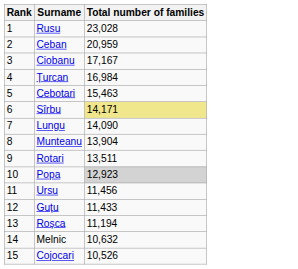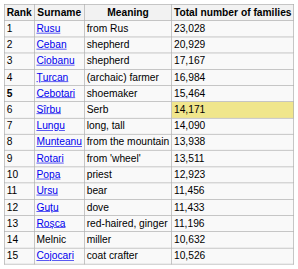 <table class="wikitable">
 <tr>
 <th>Rank</th>
 <th>Surname</th>
+<th>Meaning</th>
 <th>Total number of families</th>
 </tr>
 <tr>
 <td>1</td>
 <td><a href='#'>Rusu</a></td>
+<td>from Rus</td>
 <td>23,028</td>
 </tr>
 <tr>
 <td>2</td>
 <td><a href='#'>Ceban</a></td>
-<td>20,959</td>
+<td>shepherd</td>
+<td>20,929</td>
 </tr>
 <tr>
 <td>3</td>
 <td><a href='#'>Ciobanu</a></td>
+<td>shepherd</td>
 <td>17,167</td>
 </tr>
 <tr>
 <td>4</td>
 <td><a href='#'>Țurcan</a></td>
+<td>(archaic) farmer</td>
 <td>16,984</td>
 </tr>
 <tr>
-<td>5</td>
+<td><strong>5</strong></td>
 <td><a href='#'>Cebotari</a></td>
-<td>15,463</td>
+<td>shoemaker</td>
+<td>15,464</td>
 </tr>
 <tr>
 <td>6</td>
 <td><a href='#'>Sîrbu</a></td>
+<td>Serb</td>
 <td style="background: khaki;">14,171</td>
 </tr>
 <tr>
 <td>7</td>
 <td><a href='#'>Lungu</a></td>
+<td>long, tall</td>
 <td>14,090</td>
 </tr>
 <tr>
 <td>8</td>
 <td><a href='#'>Munteanu</a></td>
-<td>13,904</td>
+<td>from the mountain</td>
+<td>13,938</td>
 </tr>
 <tr>
 <td>9</td>
 <td><a href='#'>Rotari</a></td>
+<td>from  'wheel'</td>
 <td>13,511</td>
 </tr>
 <tr>
 <td>10</td>
 <td><a href='#'>Popa</a></td>
-<td style="background: lightgrey;">12,923</td>
+<td>priest</td>
+<td>12,923</td>
 </tr>
 <tr>
 <td>11</td>
 <td><a href='#'>Ursu</a></td>
+<td>bear</td>
 <td>11,456</td>
 </tr>
 <tr>
 <td>12</td>
 <td><a href='#'>Guțu</a></td>
+<td>dove</td>
 <td>11,433</td>
 </tr>
 <tr>
 <td>13</td>
 <td><a href='#'>Roșca</a></td>
-<td>11,194</td>
+<td>red-haired, ginger</td>
+<td>11,196</td>
 </tr>
 <tr>
 <td>14</td>
 <td>Melnic</td>
+<td>miller</td>
 <td>10,632</td>
 </tr>
 <tr>
 <td>15</td>
 <td><a href='#'>Cojocari</a></td>
+<td>coat crafter</td>
 <td>10,526</td>
 </tr>
 </table>
